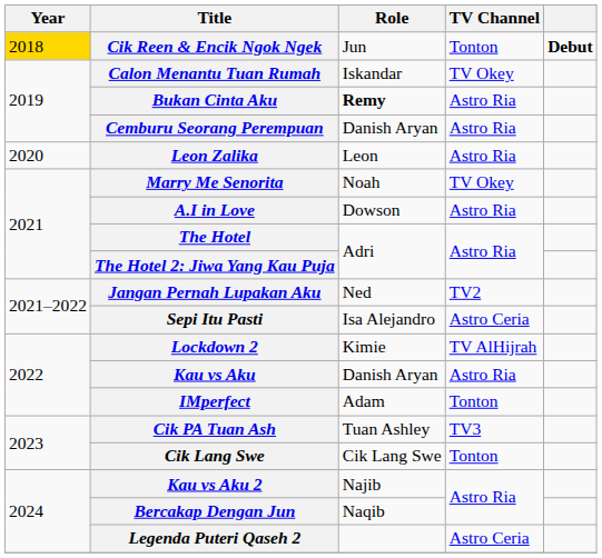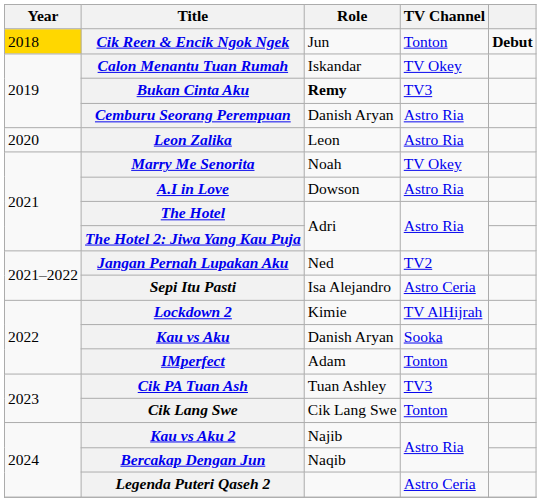 <table class="wikitable">
 <tr>
 <th>Year</th>
 <th>Title</th>
 <th>Role</th>
 <th>TV Channel</th>
 <th></th>
 </tr>
 <tr>
 <td style="background: gold;">2018</td>
 <th><em><a href='#'>Cik Reen & Encik Ngok Ngek</a></em></th>
 <td>Jun</td>
 <td><a href='#'>Tonton</a></td>
 <td><strong>Debut</strong></td>
 </tr>
 <tr>
 <td rowspan="3">2019</td>
 <th><em><a href='#'>Calon Menantu Tuan Rumah</a></em></th>
 <td>Iskandar</td>
 <td><a href='#'>TV Okey</a></td>
 <td></td>
 </tr>
 <tr>
 <th><em><a href='#'>Bukan Cinta Aku</a></em></th>
 <td><strong>Remy</strong></td>
-<td><a href='#'>Astro Ria</a></td>
+<td><a href='#'>TV3</a></td>
 <td></td>
 </tr>
 <tr>
 <th><em><a href='#'>Cemburu Seorang Perempuan</a></em></th>
 <td>Danish Aryan</td>
 <td><a href='#'>Astro Ria</a></td>
 <td></td>
 </tr>
 <tr>
 <td>2020</td>
 <th><em><a href='#'>Leon Zalika</a></em></th>
 <td>Leon</td>
 <td><a href='#'>Astro Ria</a></td>
 <td></td>
 </tr>
 <tr>
 <td rowspan="4">2021</td>
 <th><em><a href='#'>Marry Me Senorita</a></em></th>
 <td>Noah</td>
 <td><a href='#'>TV Okey</a></td>
 <td></td>
 </tr>
 <tr>
 <th><em><a href='#'>A.I in Love</a></em></th>
 <td>Dowson</td>
 <td><a href='#'>Astro Ria</a></td>
 <td></td>
 </tr>
 <tr>
 <th><em><a href='#'>The Hotel</a></em></th>
 <td rowspan="2">Adri</td>
 <td rowspan="2"><a href='#'>Astro Ria</a></td>
 <td></td>
 </tr>
 <tr>
 <th><em><a href='#'>The Hotel 2: Jiwa Yang Kau Puja</a></em></th>
 <td></td>
 </tr>
 <tr>
 <td rowspan="2">2021–2022</td>
 <th><em><a href='#'>Jangan Pernah Lupakan Aku</a></em></th>
 <td>Ned</td>
 <td><a href='#'>TV2</a></td>
 <td></td>
 </tr>
 <tr>
 <th><em>Sepi Itu Pasti</em></th>
 <td>Isa Alejandro</td>
 <td><a href='#'>Astro Ceria</a></td>
 <td></td>
 </tr>
 <tr>
 <td rowspan="3">2022</td>
 <th><em><a href='#'>Lockdown 2</a></em></th>
 <td>Kimie</td>
 <td><a href='#'>TV AlHijrah</a></td>
 <td></td>
 </tr>
 <tr>
 <th><em><a href='#'>Kau vs Aku</a></em></th>
 <td>Danish Aryan</td>
-<td><a href='#'>Astro Ria</a></td>
+<td><a href='#'>Sooka</a></td>
 <td></td>
 </tr>
 <tr>
 <th><em><a href='#'>IMperfect</a></em></th>
 <td>Adam</td>
 <td><a href='#'>Tonton</a></td>
 <td></td>
 </tr>
 <tr>
 <td rowspan="2">2023</td>
 <th><em><a href='#'>Cik PA Tuan Ash</a></em></th>
 <td>Tuan Ashley</td>
 <td><a href='#'>TV3</a></td>
 <td></td>
 </tr>
 <tr>
 <th><em>Cik Lang Swe</em></th>
 <td>Cik Lang Swe</td>
 <td><a href='#'>Tonton</a></td>
 <td></td>
 </tr>
 <tr>
 <td rowspan=3>2024</td>
 <th><em><a href='#'>Kau vs Aku 2</a></em></th>
 <td>Najib</td>
 <td rowspan=2><a href='#'>Astro Ria</a></td>
 <td></td>
 </tr>
 <tr>
 <th><em><a href='#'>Bercakap Dengan Jun</a></em></th>
 <td>Naqib</td>
 <td></td>
 </tr>
 <tr>
 <th><em>Legenda Puteri Qaseh 2</em></th>
 <td></td>
 <td><a href='#'>Astro Ceria</a></td>
 <td></td>
 </tr>
 <tr>
 </tr>
 </table>
